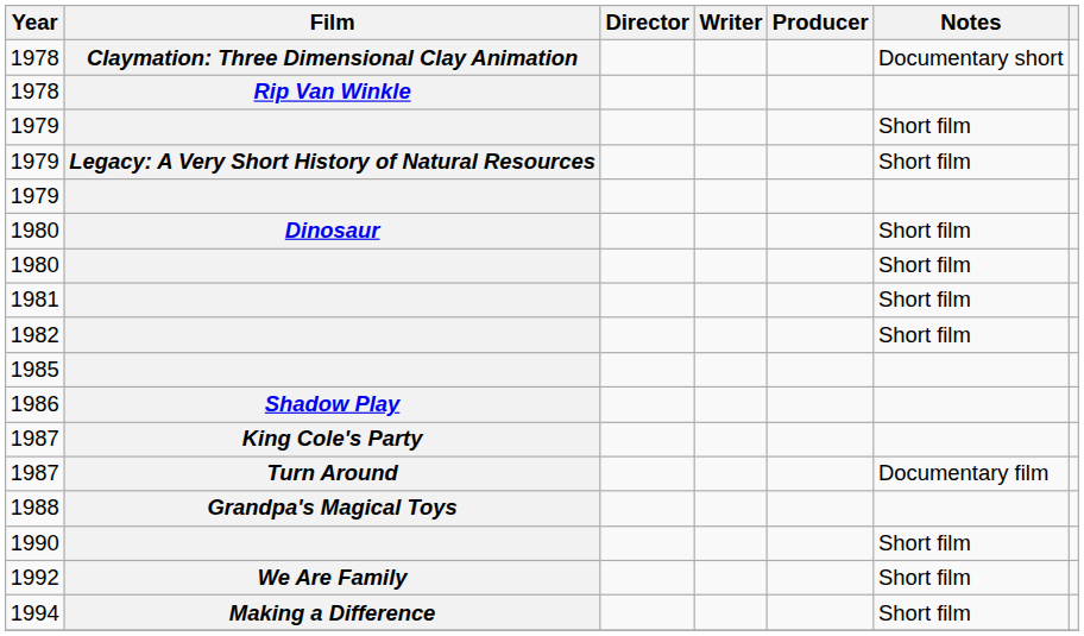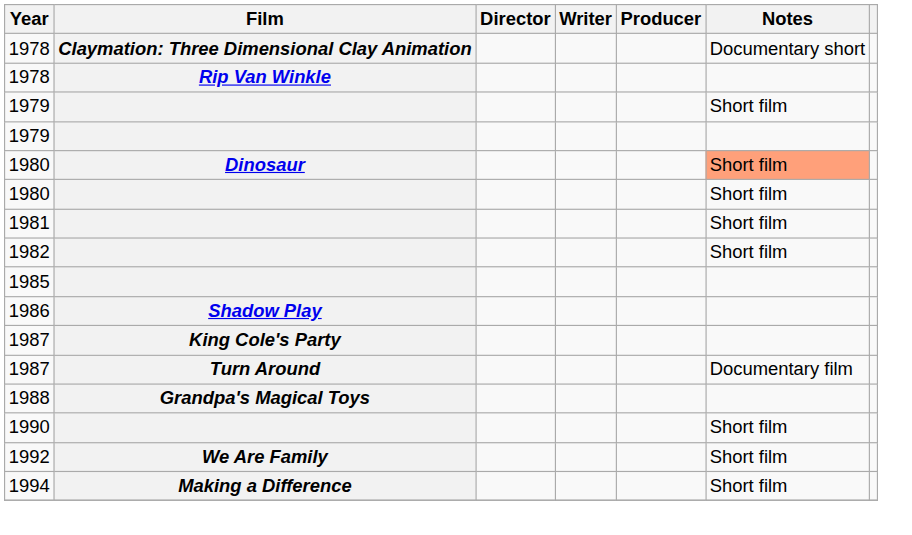 <table class="wikitable sortable plainrowheaders">
 <tr>
 <th scope="col">Year</th>
 <th scope="col">Film</th>
 <th scope="col">Director</th>
 <th scope="col">Writer</th>
 <th scope="col">Producer</th>
 <th scope="col" class="unsortable">Notes</th>
 <th scope="col" class="unsortable"></th>
 </tr>
 <tr>
 <td>1978</td>
 <th scope="row"><em>Claymation: Three Dimensional Clay Animation</em></th>
 <td></td>
 <td></td>
 <td></td>
 <td>Documentary short</td>
 <td style="text-align:center;"></td>
 </tr>
 <tr>
 <td>1978</td>
 <th scope="row"><em><a href='#'>Rip Van Winkle</a></em></th>
 <td></td>
 <td></td>
 <td></td>
 <td></td>
 <td style="text-align:center;"></td>
 </tr>
 <tr>
 <td>1979</td>
 <th scope="row"><em></em></th>
 <td></td>
 <td></td>
 <td></td>
 <td>Short film</td>
 <td style="text-align:center;"></td>
 </tr>
 <tr>
 <td>1979</td>
-<th scope="row"><em>Legacy: A Very Short History of Natural Resources</em></th>
-<td></td>
-<td></td>
-<td></td>
-<td>Short film</td>
-<td style="text-align:center;"></td>
-</tr>
-<tr>
-<td>1979</td>
 <th scope="row"><em></em></th>
 <td></td>
 <td></td>
 <td></td>
 <td></td>
 <td style="text-align:center;"></td>
 </tr>
 <tr>
 <td>1980</td>
 <th scope="row"><em><a href='#'>Dinosaur</a></em></th>
 <td></td>
 <td></td>
 <td></td>
-<td>Short film</td>
+<td style="background: lightsalmon;">Short film</td>
 <td style="text-align:center;"></td>
 </tr>
 <tr>
 <td>1980</td>
 <th scope="row"><em></em></th>
 <td></td>
 <td></td>
 <td></td>
 <td>Short film</td>
 <td style="text-align:center;"></td>
 </tr>
 <tr>
 <td>1981</td>
 <th scope="row"><em></em></th>
 <td></td>
 <td></td>
 <td></td>
 <td>Short film</td>
 <td style="text-align:center;"></td>
 </tr>
 <tr>
 <td>1982</td>
 <th scope="row"><em></em></th>
 <td></td>
 <td></td>
 <td></td>
 <td>Short film</td>
 <td style="text-align:center;"></td>
 </tr>
 <tr>
 <td>1985</td>
 <th scope="row"><em></em></th>
 <td></td>
 <td></td>
 <td></td>
 <td></td>
 <td style="text-align:center;"></td>
 </tr>
 <tr>
 <td>1986</td>
 <th scope="row"><em><a href='#'>Shadow Play</a></em></th>
 <td></td>
 <td></td>
 <td></td>
 <td></td>
 <td style="text-align:center;"></td>
 </tr>
 <tr>
 <td>1987</td>
 <th scope="row"><em>King Cole's Party</em></th>
 <td></td>
 <td></td>
 <td></td>
 <td></td>
 <td style="text-align:center;"></td>
 </tr>
 <tr>
 <td>1987</td>
 <th scope="row"><em>Turn Around</em></th>
 <td></td>
 <td></td>
 <td></td>
 <td>Documentary film</td>
 <td style="text-align:center;"></td>
 </tr>
 <tr>
 <td>1988</td>
 <th scope="row"><em>Grandpa's Magical Toys</em></th>
 <td></td>
 <td></td>
 <td></td>
 <td></td>
 <td style="text-align:center;"></td>
 </tr>
 <tr>
 <td>1990</td>
 <th scope="row"><em></em></th>
 <td></td>
 <td></td>
 <td></td>
 <td>Short film</td>
 <td style="text-align:center;"></td>
 </tr>
 <tr>
 <td>1992</td>
 <th scope="row"><em>We Are Family</em></th>
 <td></td>
 <td></td>
 <td></td>
 <td>Short film</td>
 <td style="text-align:center;"></td>
 </tr>
 <tr>
 <td>1994</td>
 <th scope="row"><em>Making a Difference</em></th>
 <td></td>
 <td></td>
 <td></td>
 <td>Short film</td>
 <td style="text-align:center;"></td>
 </tr>
 <tr>
 </tr>
 </table>
